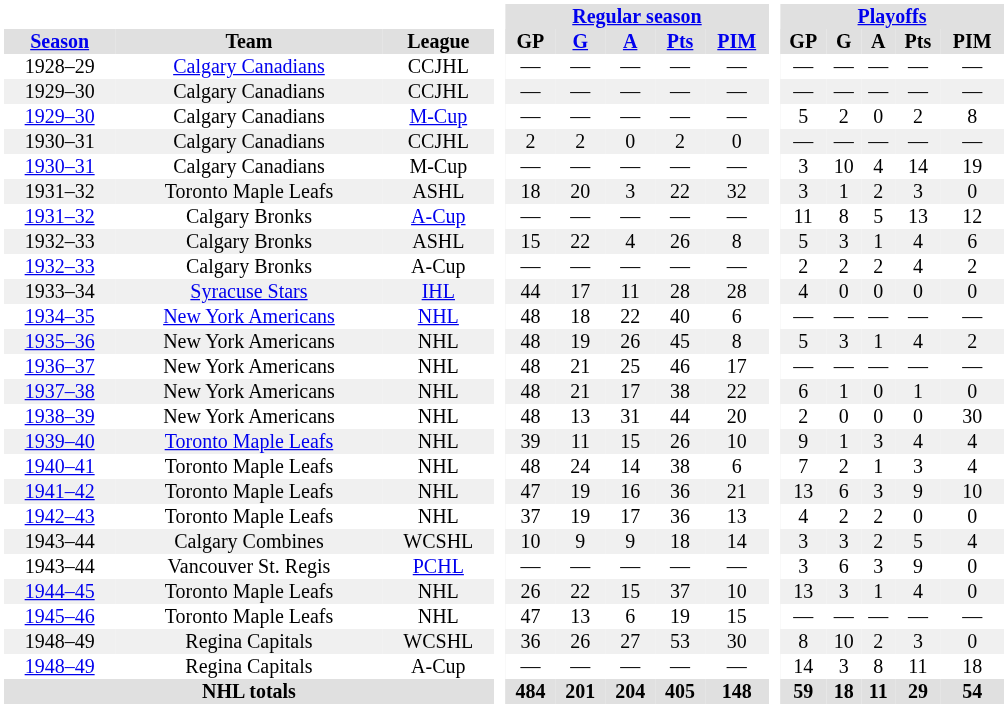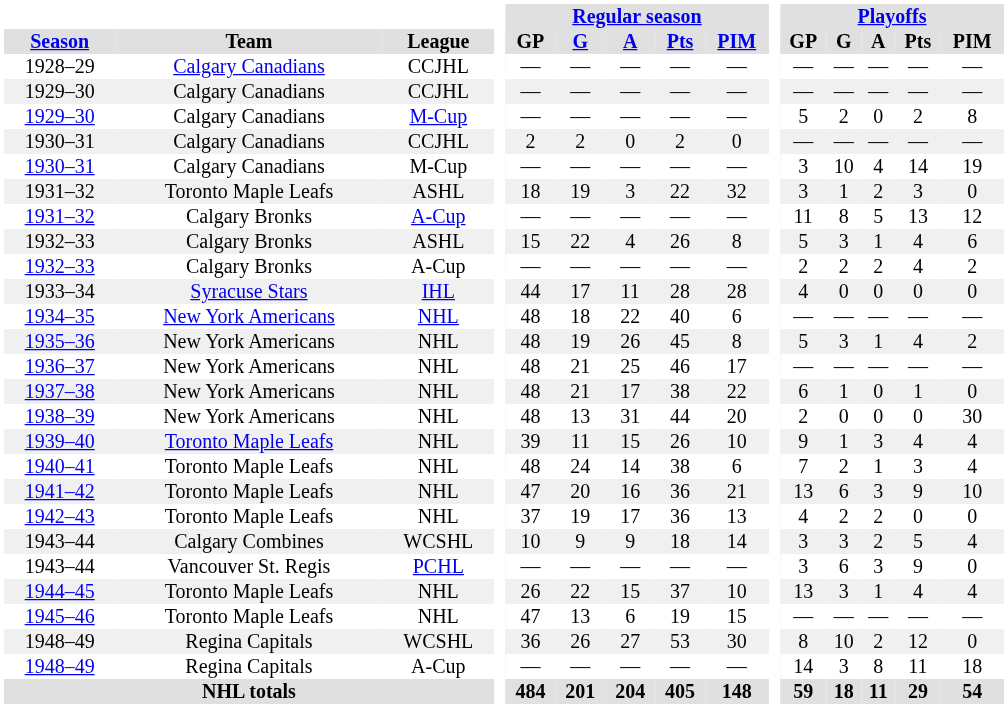 <table border="0" cellpadding="1" cellspacing="0" style="text-align:center; width:50em;">
 <tr style="background:#e0e0e0;">
 <th colspan="3"  bgcolor="#ffffff"> </th>
 <th rowspan="99" bgcolor="#ffffff"> </th>
 <th colspan="5"><a href='#'>Regular season</a></th>
 <th rowspan="99" bgcolor="#ffffff"> </th>
 <th colspan="5"><a href='#'>Playoffs</a></th>
 </tr>
 <tr style="background:#e0e0e0;">
 <th><a href='#'>Season</a></th>
 <th>Team</th>
 <th>League</th>
 <th>GP</th>
 <th><a href='#'>G</a></th>
 <th><a href='#'>A</a></th>
 <th><a href='#'>Pts</a></th>
 <th><a href='#'>PIM</a></th>
 <th>GP</th>
 <th>G</th>
 <th>A</th>
 <th>Pts</th>
 <th>PIM</th>
 </tr>
 <tr>
 <td>1928–29</td>
 <td><a href='#'>Calgary Canadians</a></td>
 <td>CCJHL</td>
 <td>—</td>
 <td>—</td>
 <td>—</td>
 <td>—</td>
 <td>—</td>
 <td>—</td>
 <td>—</td>
 <td>—</td>
 <td>—</td>
 <td>—</td>
 </tr>
 <tr style="background:#f0f0f0;">
 <td>1929–30</td>
 <td>Calgary Canadians</td>
 <td>CCJHL</td>
 <td>—</td>
 <td>—</td>
 <td>—</td>
 <td>—</td>
 <td>—</td>
 <td>—</td>
 <td>—</td>
 <td>—</td>
 <td>—</td>
 <td>—</td>
 </tr>
 <tr>
 <td><a href='#'>1929–30</a></td>
 <td>Calgary Canadians</td>
 <td><a href='#'>M-Cup</a></td>
 <td>—</td>
 <td>—</td>
 <td>—</td>
 <td>—</td>
 <td>—</td>
 <td>5</td>
 <td>2</td>
 <td>0</td>
 <td>2</td>
 <td>8</td>
 </tr>
 <tr style="background:#f0f0f0;">
 <td>1930–31</td>
 <td>Calgary Canadians</td>
 <td>CCJHL</td>
 <td>2</td>
 <td>2</td>
 <td>0</td>
 <td>2</td>
 <td>0</td>
 <td>—</td>
 <td>—</td>
 <td>—</td>
 <td>—</td>
 <td>—</td>
 </tr>
 <tr>
 <td><a href='#'>1930–31</a></td>
 <td>Calgary Canadians</td>
 <td>M-Cup</td>
 <td>—</td>
 <td>—</td>
 <td>—</td>
 <td>—</td>
 <td>—</td>
 <td>3</td>
 <td>10</td>
 <td>4</td>
 <td>14</td>
 <td>19</td>
 </tr>
 <tr style="background:#f0f0f0;">
 <td>1931–32</td>
 <td>Toronto Maple Leafs</td>
 <td>ASHL</td>
 <td>18</td>
-<td>20</td>
+<td>19</td>
 <td>3</td>
 <td>22</td>
 <td>32</td>
 <td>3</td>
 <td>1</td>
 <td>2</td>
 <td>3</td>
 <td>0</td>
 </tr>
 <tr>
 <td><a href='#'>1931–32</a></td>
 <td>Calgary Bronks</td>
 <td><a href='#'>A-Cup</a></td>
 <td>—</td>
 <td>—</td>
 <td>—</td>
 <td>—</td>
 <td>—</td>
 <td>11</td>
 <td>8</td>
 <td>5</td>
 <td>13</td>
 <td>12</td>
 </tr>
 <tr style="background:#f0f0f0;">
 <td>1932–33</td>
 <td>Calgary Bronks</td>
 <td>ASHL</td>
 <td>15</td>
 <td>22</td>
 <td>4</td>
 <td>26</td>
 <td>8</td>
 <td>5</td>
 <td>3</td>
 <td>1</td>
 <td>4</td>
 <td>6</td>
 </tr>
 <tr>
 <td><a href='#'>1932–33</a></td>
 <td>Calgary Bronks</td>
 <td>A-Cup</td>
 <td>—</td>
 <td>—</td>
 <td>—</td>
 <td>—</td>
 <td>—</td>
 <td>2</td>
 <td>2</td>
 <td>2</td>
 <td>4</td>
 <td>2</td>
 </tr>
 <tr style="background:#f0f0f0;">
 <td>1933–34</td>
 <td><a href='#'>Syracuse Stars</a></td>
 <td><a href='#'>IHL</a></td>
 <td>44</td>
 <td>17</td>
 <td>11</td>
 <td>28</td>
 <td>28</td>
 <td>4</td>
 <td>0</td>
 <td>0</td>
 <td>0</td>
 <td>0</td>
 </tr>
 <tr>
 <td><a href='#'>1934–35</a></td>
 <td><a href='#'>New York Americans</a></td>
 <td><a href='#'>NHL</a></td>
 <td>48</td>
 <td>18</td>
 <td>22</td>
 <td>40</td>
 <td>6</td>
 <td>—</td>
 <td>—</td>
 <td>—</td>
 <td>—</td>
 <td>—</td>
 </tr>
 <tr style="background:#f0f0f0;">
 <td><a href='#'>1935–36</a></td>
 <td>New York Americans</td>
 <td>NHL</td>
 <td>48</td>
 <td>19</td>
 <td>26</td>
 <td>45</td>
 <td>8</td>
 <td>5</td>
 <td>3</td>
 <td>1</td>
 <td>4</td>
 <td>2</td>
 </tr>
 <tr>
 <td><a href='#'>1936–37</a></td>
 <td>New York Americans</td>
 <td>NHL</td>
 <td>48</td>
 <td>21</td>
 <td>25</td>
 <td>46</td>
 <td>17</td>
 <td>—</td>
 <td>—</td>
 <td>—</td>
 <td>—</td>
 <td>—</td>
 </tr>
 <tr style="background:#f0f0f0;">
 <td><a href='#'>1937–38</a></td>
 <td>New York Americans</td>
 <td>NHL</td>
 <td>48</td>
 <td>21</td>
 <td>17</td>
 <td>38</td>
 <td>22</td>
 <td>6</td>
 <td>1</td>
 <td>0</td>
 <td>1</td>
 <td>0</td>
 </tr>
 <tr>
 <td><a href='#'>1938–39</a></td>
 <td>New York Americans</td>
 <td>NHL</td>
 <td>48</td>
 <td>13</td>
 <td>31</td>
 <td>44</td>
 <td>20</td>
 <td>2</td>
 <td>0</td>
 <td>0</td>
 <td>0</td>
 <td>30</td>
 </tr>
 <tr style="background:#f0f0f0;">
 <td><a href='#'>1939–40</a></td>
 <td><a href='#'>Toronto Maple Leafs</a></td>
 <td>NHL</td>
 <td>39</td>
 <td>11</td>
 <td>15</td>
 <td>26</td>
 <td>10</td>
 <td>9</td>
 <td>1</td>
 <td>3</td>
 <td>4</td>
 <td>4</td>
 </tr>
 <tr>
 <td><a href='#'>1940–41</a></td>
 <td>Toronto Maple Leafs</td>
 <td>NHL</td>
 <td>48</td>
 <td>24</td>
 <td>14</td>
 <td>38</td>
 <td>6</td>
 <td>7</td>
 <td>2</td>
 <td>1</td>
 <td>3</td>
 <td>4</td>
 </tr>
 <tr style="background:#f0f0f0;">
 <td><a href='#'>1941–42</a></td>
 <td>Toronto Maple Leafs</td>
 <td>NHL</td>
 <td>47</td>
-<td>19</td>
+<td>20</td>
 <td>16</td>
 <td>36</td>
 <td>21</td>
 <td>13</td>
 <td>6</td>
 <td>3</td>
 <td>9</td>
 <td>10</td>
 </tr>
 <tr>
 <td><a href='#'>1942–43</a></td>
 <td>Toronto Maple Leafs</td>
 <td>NHL</td>
 <td>37</td>
 <td>19</td>
 <td>17</td>
 <td>36</td>
 <td>13</td>
 <td>4</td>
 <td>2</td>
 <td>2</td>
 <td>0</td>
 <td>0</td>
 </tr>
 <tr style="background:#f0f0f0;">
 <td>1943–44</td>
 <td>Calgary Combines</td>
 <td>WCSHL</td>
 <td>10</td>
 <td>9</td>
 <td>9</td>
 <td>18</td>
 <td>14</td>
 <td>3</td>
 <td>3</td>
 <td>2</td>
 <td>5</td>
 <td>4</td>
 </tr>
 <tr>
 <td>1943–44</td>
 <td>Vancouver St. Regis</td>
 <td><a href='#'>PCHL</a></td>
 <td>—</td>
 <td>—</td>
 <td>—</td>
 <td>—</td>
 <td>—</td>
 <td>3</td>
 <td>6</td>
 <td>3</td>
 <td>9</td>
 <td>0</td>
 </tr>
 <tr style="background:#f0f0f0;">
 <td><a href='#'>1944–45</a></td>
 <td>Toronto Maple Leafs</td>
 <td>NHL</td>
 <td>26</td>
 <td>22</td>
 <td>15</td>
 <td>37</td>
 <td>10</td>
 <td>13</td>
 <td>3</td>
 <td>1</td>
 <td>4</td>
-<td>0</td>
+<td>4</td>
 </tr>
 <tr>
 <td><a href='#'>1945–46</a></td>
 <td>Toronto Maple Leafs</td>
 <td>NHL</td>
 <td>47</td>
 <td>13</td>
 <td>6</td>
 <td>19</td>
 <td>15</td>
 <td>—</td>
 <td>—</td>
 <td>—</td>
 <td>—</td>
 <td>—</td>
 </tr>
 <tr style="background:#f0f0f0;">
 <td>1948–49</td>
 <td>Regina Capitals</td>
 <td>WCSHL</td>
 <td>36</td>
 <td>26</td>
 <td>27</td>
 <td>53</td>
 <td>30</td>
 <td>8</td>
 <td>10</td>
 <td>2</td>
-<td>3</td>
+<td>12</td>
 <td>0</td>
 </tr>
 <tr>
 <td><a href='#'>1948–49</a></td>
 <td>Regina Capitals</td>
 <td>A-Cup</td>
 <td>—</td>
 <td>—</td>
 <td>—</td>
 <td>—</td>
 <td>—</td>
 <td>14</td>
 <td>3</td>
 <td>8</td>
 <td>11</td>
 <td>18</td>
 </tr>
 <tr style="background:#e0e0e0;">
 <th colspan="3">NHL totals</th>
 <th>484</th>
 <th>201</th>
 <th>204</th>
 <th>405</th>
 <th>148</th>
 <th>59</th>
 <th>18</th>
 <th>11</th>
 <th>29</th>
 <th>54</th>
 </tr>
 </table>
